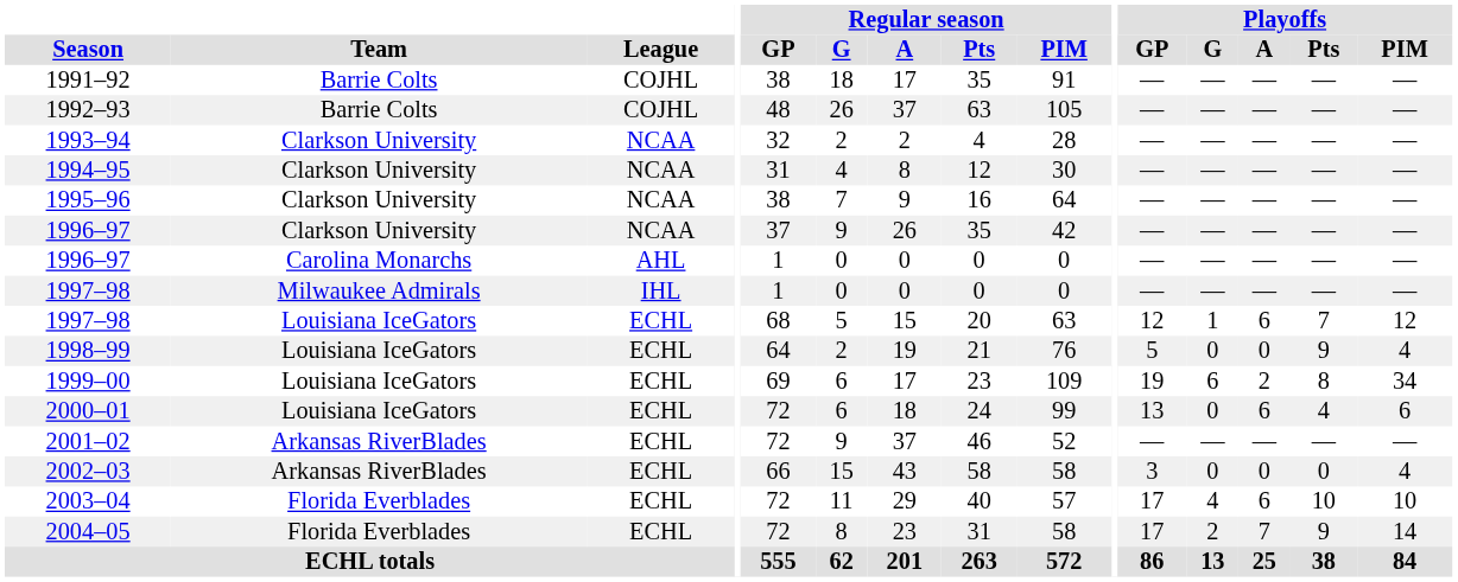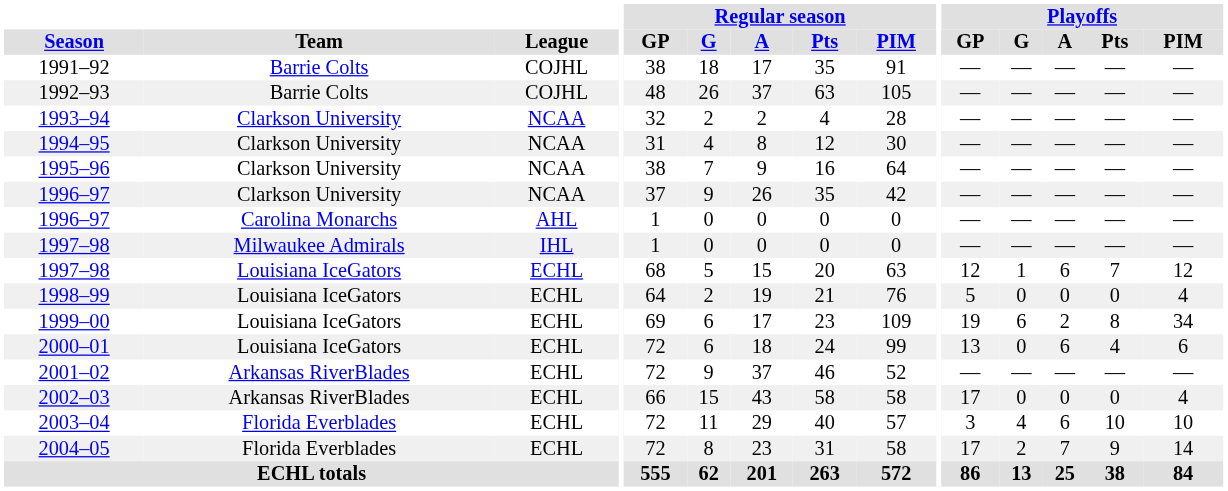 <table border="0" cellpadding="1" cellspacing="0" style="text-align:center; width:60em">
 <tr bgcolor="#e0e0e0">
 <th colspan="3" bgcolor="#ffffff"></th>
 <th rowspan="99" bgcolor="#ffffff"></th>
 <th colspan="5"><a href='#'>Regular season</a></th>
 <th rowspan="99" bgcolor="#ffffff"></th>
 <th colspan="5"><a href='#'>Playoffs</a></th>
 </tr>
 <tr bgcolor="#e0e0e0">
 <th><a href='#'>Season</a></th>
 <th>Team</th>
 <th>League</th>
 <th>GP</th>
 <th><a href='#'>G</a></th>
 <th><a href='#'>A</a></th>
 <th><a href='#'>Pts</a></th>
 <th><a href='#'>PIM</a></th>
 <th>GP</th>
 <th>G</th>
 <th>A</th>
 <th>Pts</th>
 <th>PIM</th>
 </tr>
 <tr>
 <td>1991–92</td>
 <td><a href='#'>Barrie Colts</a></td>
 <td>COJHL</td>
 <td>38</td>
 <td>18</td>
 <td>17</td>
 <td>35</td>
 <td>91</td>
 <td>—</td>
 <td>—</td>
 <td>—</td>
 <td>—</td>
 <td>—</td>
 </tr>
 <tr bgcolor="#f0f0f0">
 <td>1992–93</td>
 <td>Barrie Colts</td>
 <td>COJHL</td>
 <td>48</td>
 <td>26</td>
 <td>37</td>
 <td>63</td>
 <td>105</td>
 <td>—</td>
 <td>—</td>
 <td>—</td>
 <td>—</td>
 <td>—</td>
 </tr>
 <tr>
 <td><a href='#'>1993–94</a></td>
 <td><a href='#'>Clarkson University</a></td>
 <td><a href='#'>NCAA</a></td>
 <td>32</td>
 <td>2</td>
 <td>2</td>
 <td>4</td>
 <td>28</td>
 <td>—</td>
 <td>—</td>
 <td>—</td>
 <td>—</td>
 <td>—</td>
 </tr>
 <tr bgcolor="#f0f0f0">
 <td><a href='#'>1994–95</a></td>
 <td>Clarkson University</td>
 <td>NCAA</td>
 <td>31</td>
 <td>4</td>
 <td>8</td>
 <td>12</td>
 <td>30</td>
 <td>—</td>
 <td>—</td>
 <td>—</td>
 <td>—</td>
 <td>—</td>
 </tr>
 <tr>
 <td><a href='#'>1995–96</a></td>
 <td>Clarkson University</td>
 <td>NCAA</td>
 <td>38</td>
 <td>7</td>
 <td>9</td>
 <td>16</td>
 <td>64</td>
 <td>—</td>
 <td>—</td>
 <td>—</td>
 <td>—</td>
 <td>—</td>
 </tr>
 <tr bgcolor="#f0f0f0">
 <td><a href='#'>1996–97</a></td>
 <td>Clarkson University</td>
 <td>NCAA</td>
 <td>37</td>
 <td>9</td>
 <td>26</td>
 <td>35</td>
 <td>42</td>
 <td>—</td>
 <td>—</td>
 <td>—</td>
 <td>—</td>
 <td>—</td>
 </tr>
 <tr>
 <td><a href='#'>1996–97</a></td>
 <td><a href='#'>Carolina Monarchs</a></td>
 <td><a href='#'>AHL</a></td>
 <td>1</td>
 <td>0</td>
 <td>0</td>
 <td>0</td>
 <td>0</td>
 <td>—</td>
 <td>—</td>
 <td>—</td>
 <td>—</td>
 <td>—</td>
 </tr>
 <tr bgcolor="#f0f0f0">
 <td><a href='#'>1997–98</a></td>
 <td><a href='#'>Milwaukee Admirals</a></td>
 <td><a href='#'>IHL</a></td>
 <td>1</td>
 <td>0</td>
 <td>0</td>
 <td>0</td>
 <td>0</td>
 <td>—</td>
 <td>—</td>
 <td>—</td>
 <td>—</td>
 <td>—</td>
 </tr>
 <tr>
 <td><a href='#'>1997–98</a></td>
 <td><a href='#'>Louisiana IceGators</a></td>
 <td><a href='#'>ECHL</a></td>
 <td>68</td>
 <td>5</td>
 <td>15</td>
 <td>20</td>
 <td>63</td>
 <td>12</td>
 <td>1</td>
 <td>6</td>
 <td>7</td>
 <td>12</td>
 </tr>
 <tr bgcolor="#f0f0f0">
 <td><a href='#'>1998–99</a></td>
 <td>Louisiana IceGators</td>
 <td>ECHL</td>
 <td>64</td>
 <td>2</td>
 <td>19</td>
 <td>21</td>
 <td>76</td>
 <td>5</td>
 <td>0</td>
 <td>0</td>
-<td>9</td>
+<td>0</td>
 <td>4</td>
 </tr>
 <tr>
 <td><a href='#'>1999–00</a></td>
 <td>Louisiana IceGators</td>
 <td>ECHL</td>
 <td>69</td>
 <td>6</td>
 <td>17</td>
 <td>23</td>
 <td>109</td>
 <td>19</td>
 <td>6</td>
 <td>2</td>
 <td>8</td>
 <td>34</td>
 </tr>
 <tr bgcolor="#f0f0f0">
 <td><a href='#'>2000–01</a></td>
 <td>Louisiana IceGators</td>
 <td>ECHL</td>
 <td>72</td>
 <td>6</td>
 <td>18</td>
 <td>24</td>
 <td>99</td>
 <td>13</td>
 <td>0</td>
 <td>6</td>
 <td>4</td>
 <td>6</td>
 </tr>
 <tr>
 <td><a href='#'>2001–02</a></td>
 <td><a href='#'>Arkansas RiverBlades</a></td>
 <td>ECHL</td>
 <td>72</td>
 <td>9</td>
 <td>37</td>
 <td>46</td>
 <td>52</td>
 <td>—</td>
 <td>—</td>
 <td>—</td>
 <td>—</td>
 <td>—</td>
 </tr>
 <tr bgcolor="#f0f0f0">
 <td><a href='#'>2002–03</a></td>
 <td>Arkansas RiverBlades</td>
 <td>ECHL</td>
 <td>66</td>
 <td>15</td>
 <td>43</td>
 <td>58</td>
 <td>58</td>
-<td>3</td>
+<td>17</td>
 <td>0</td>
 <td>0</td>
 <td>0</td>
 <td>4</td>
 </tr>
 <tr>
 <td><a href='#'>2003–04</a></td>
 <td><a href='#'>Florida Everblades</a></td>
 <td>ECHL</td>
 <td>72</td>
 <td>11</td>
 <td>29</td>
 <td>40</td>
 <td>57</td>
-<td>17</td>
+<td>3</td>
 <td>4</td>
 <td>6</td>
 <td>10</td>
 <td>10</td>
 </tr>
 <tr bgcolor="#f0f0f0">
 <td><a href='#'>2004–05</a></td>
 <td>Florida Everblades</td>
 <td>ECHL</td>
 <td>72</td>
 <td>8</td>
 <td>23</td>
 <td>31</td>
 <td>58</td>
 <td>17</td>
 <td>2</td>
 <td>7</td>
 <td>9</td>
 <td>14</td>
 </tr>
 <tr>
 </tr>
 <tr ALIGN="center" bgcolor="#e0e0e0">
 <th colspan="3">ECHL totals</th>
 <th ALIGN="center">555</th>
 <th ALIGN="center">62</th>
 <th ALIGN="center">201</th>
 <th ALIGN="center">263</th>
 <th ALIGN="center">572</th>
 <th ALIGN="center">86</th>
 <th ALIGN="center">13</th>
 <th ALIGN="center">25</th>
 <th ALIGN="center">38</th>
 <th ALIGN="center">84</th>
 </tr>
 </table>
